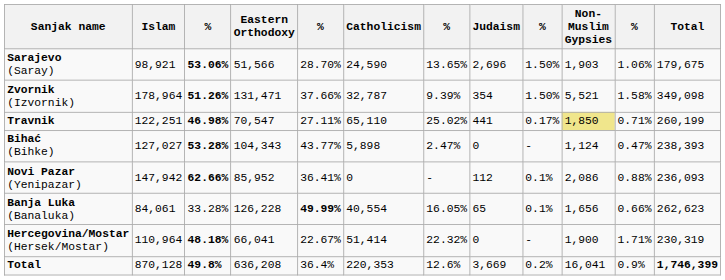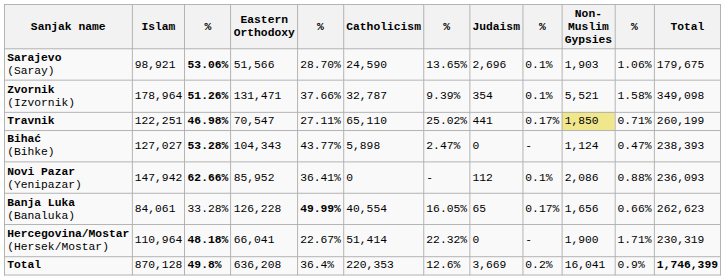 <table class="wikitable sortable">
 <tr>
 <th>Sanjak name</th>
 <th>Islam</th>
 <th>%</th>
 <th>Eastern Orthodoxy</th>
 <th>%</th>
 <th>Catholicism</th>
 <th>%</th>
 <th>Judaism</th>
 <th>%</th>
 <th>Non-Muslim Gypsies</th>
 <th>%</th>
 <th>Total</th>
 </tr>
 <tr>
 <td><strong>Sarajevo</strong><br>(Saray)</td>
 <td>98,921</td>
 <td><strong>53.06%</strong></td>
 <td>51,566</td>
 <td>28.70%</td>
 <td>24,590</td>
 <td>13.65%</td>
 <td>2,696</td>
-<td>1.50%</td>
+<td>0.1%</td>
 <td>1,903</td>
 <td>1.06%</td>
 <td>179,675</td>
 </tr>
 <tr>
 <td><strong>Zvornik</strong><br>(Izvornik)</td>
 <td>178,964</td>
 <td><strong>51.26%</strong></td>
 <td>131,471</td>
 <td>37.66%</td>
 <td>32,787</td>
 <td>9.39%</td>
 <td>354</td>
-<td>1.50%</td>
+<td>0.1%</td>
 <td>5,521</td>
 <td>1.58%</td>
 <td>349,098</td>
 </tr>
 <tr>
 <td><strong>Travnik</strong></td>
 <td>122,251</td>
 <td><strong>46.98%</strong></td>
 <td>70,547</td>
 <td>27.11%</td>
 <td>65,110</td>
 <td>25.02%</td>
 <td>441</td>
 <td>0.17%</td>
 <td style="background: khaki;">1,850</td>
 <td>0.71%</td>
 <td>260,199</td>
 </tr>
 <tr>
 <td><strong>Bihać</strong><br>(Bihke)</td>
 <td>127,027</td>
 <td><strong>53.28%</strong></td>
 <td>104,343</td>
 <td>43.77%</td>
 <td>5,898</td>
 <td>2.47%</td>
 <td>0</td>
 <td>-</td>
 <td>1,124</td>
 <td>0.47%</td>
 <td>238,393</td>
 </tr>
 <tr>
 <td><strong>Novi Pazar</strong><br>(Yenipazar)</td>
 <td>147,942</td>
 <td><strong>62.66%</strong></td>
 <td>85,952</td>
 <td>36.41%</td>
 <td>0</td>
 <td>-</td>
 <td>112</td>
 <td>0.1%</td>
 <td>2,086</td>
 <td>0.88%</td>
 <td>236,093</td>
 </tr>
 <tr>
 <td><strong>Banja Luka</strong><br>(Banaluka)</td>
 <td>84,061</td>
 <td>33.28%</td>
 <td>126,228</td>
 <td><strong>49.99%</strong></td>
 <td>40,554</td>
 <td>16.05%</td>
 <td>65</td>
-<td>0.1%</td>
+<td>0.17%</td>
 <td>1,656</td>
 <td>0.66%</td>
 <td>262,623</td>
 </tr>
 <tr>
 <td><strong>Hercegovina/Mostar</strong><br>(Hersek/Mostar)</td>
 <td>110,964</td>
 <td><strong>48.18%</strong></td>
 <td>66,041</td>
 <td>22.67%</td>
 <td>51,414</td>
 <td>22.32%</td>
 <td>0</td>
 <td>-</td>
 <td>1,900</td>
 <td>1.71%</td>
 <td>230,319</td>
 </tr>
 <tr>
 <td><strong>Total</strong></td>
 <td>870,128</td>
 <td><strong>49.8%</strong></td>
 <td>636,208</td>
 <td>36.4%</td>
 <td>220,353</td>
 <td>12.6%</td>
 <td>3,669</td>
 <td>0.2%</td>
 <td>16,041</td>
 <td>0.9%</td>
 <td><strong>1,746,399</strong></td>
 </tr>
 </table>
